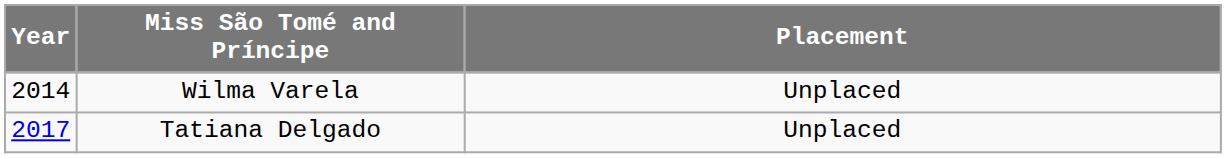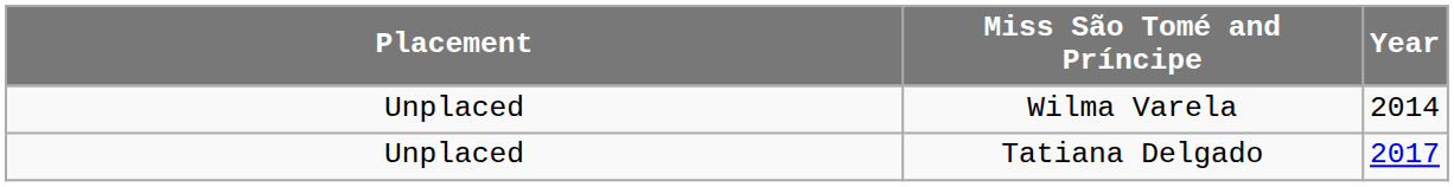 <table class="wikitable sortable" style="font-size: 95%; text-align:center">
 <tr>
+<th width="400" style="background-color:#787878;color:#FFFFFF;">Placement</th>
+<th width="200" style="background-color:#787878;color:#FFFFFF;">Miss São Tomé and Príncipe</th>
 <th width="30" style="background-color:#787878;color:#FFFFFF;">Year</th>
-<th width="200" style="background-color:#787878;color:#FFFFFF;">Miss São Tomé and Príncipe</th>
-<th width="400" style="background-color:#787878;color:#FFFFFF;">Placement</th>
 </tr>
 <tr>
+<td>Unplaced</td>
+<td>Wilma Varela</td>
 <td>2014</td>
-<td>Wilma Varela</td>
-<td>Unplaced</td>
 </tr>
 <tr>
+<td>Unplaced</td>
+<td>Tatiana Delgado</td>
 <td><a href='#'>2017</a></td>
-<td>Tatiana Delgado</td>
-<td>Unplaced</td>
 </tr>
 </table>
